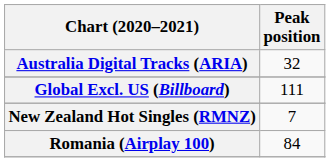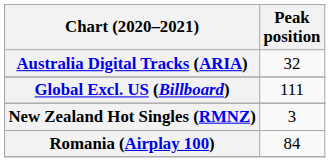 <table class="wikitable sortable plainrowheaders" style="text-align:center">
 <tr>
 <th scope="col">Chart (2020–2021)</th>
 <th scope="col">Peak<br>position</th>
 </tr>
 <tr>
 <th scope="row"><a href='#'>Australia Digital Tracks</a> (<a href='#'>ARIA</a>)</th>
 <td>32</td>
 </tr>
 <tr>
 </tr>
 <tr>
 <th scope="row"><a href='#'>Global Excl. US</a> (<em><a href='#'>Billboard</a></em>)</th>
 <td>111</td>
 </tr>
 <tr>
 </tr>
 <tr>
 </tr>
 <tr>
 <th scope="row">New Zealand Hot Singles (<a href='#'>RMNZ</a>)</th>
-<td>7</td>
+<td>3</td>
 </tr>
 <tr>
 <th scope="row">Romania (<a href='#'>Airplay 100</a>)</th>
 <td>84</td>
 </tr>
 <tr>
 </tr>
 <tr>
 </tr>
 <tr>
 </tr>
 <tr>
 </tr>
 <tr>
 </tr>
 </table>
